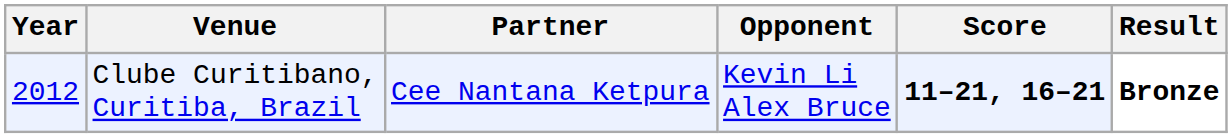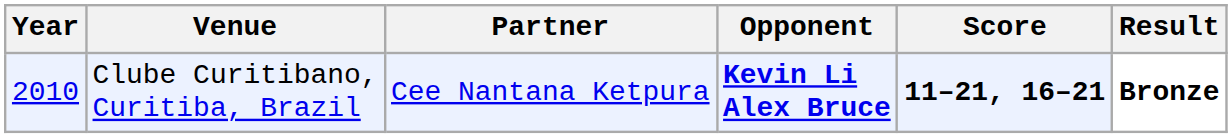 <table class="sortable wikitable" style="font-size: 90%;">
 <tr>
 <th>Year</th>
 <th>Venue</th>
 <th>Partner</th>
 <th>Opponent</th>
 <th>Score</th>
 <th>Result</th>
 </tr>
 <tr style="background:#ECF2FF">
-<td align="center"><a href='#'>2012</a></td>
+<td align="center"><a href='#'>2010</a></td>
 <td align="left">Clube Curitibano,<br><a href='#'>Curitiba, Brazil</a></td>
 <td align="left"> <a href='#'>Cee Nantana Ketpura</a></td>
-<td align="left"> <a href='#'>Kevin Li</a> <br>  <a href='#'>Alex Bruce</a></td>
+<td align="left"><strong> <a href='#'>Kevin Li</a> <br>  <a href='#'>Alex Bruce</a></strong></td>
 <td align="left"><strong>11–21, 16–21</strong></td>
 <td style="text-align:left; background:white"> <strong>Bronze</strong></td>
 </tr>
 </table>
